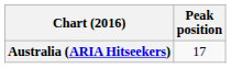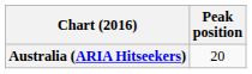 <table class="wikitable sortable plainrowheaders" style="text-align:center">
 <tr>
 <th scope="col">Chart (2016)</th>
 <th scope="col">Peak<br>position</th>
 </tr>
 <tr>
 <th scope="row">Australia (<a href='#'>ARIA Hitseekers</a>)</th>
-<td>17</td>
+<td>20</td>
 </tr>
 </table>
